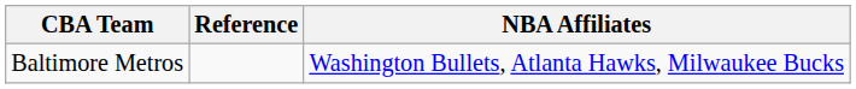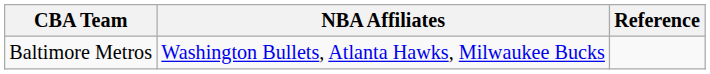 <table class="wikitable">
 <tr>
 <th>CBA Team</th>
+<th>NBA Affiliates</th>
 <th>Reference</th>
-<th>NBA Affiliates</th>
 </tr>
 <tr>
 <td>Baltimore Metros</td>
+<td><a href='#'>Washington Bullets</a>, <a href='#'>Atlanta Hawks</a>, <a href='#'>Milwaukee Bucks</a></td>
 <td></td>
-<td><a href='#'>Washington Bullets</a>, <a href='#'>Atlanta Hawks</a>, <a href='#'>Milwaukee Bucks</a></td>
 </tr>
 </table>
